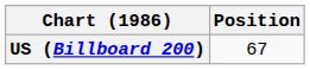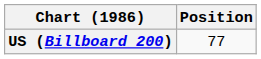 <table class="wikitable plainrowheaders" style="text-align:center">
 <tr>
 <th>Chart (1986)</th>
 <th>Position</th>
 </tr>
 <tr>
 <th scope="row">US (<em><a href='#'>Billboard 200</a></em>)</th>
-<td>67</td>
+<td>77</td>
 </tr>
 </table>
